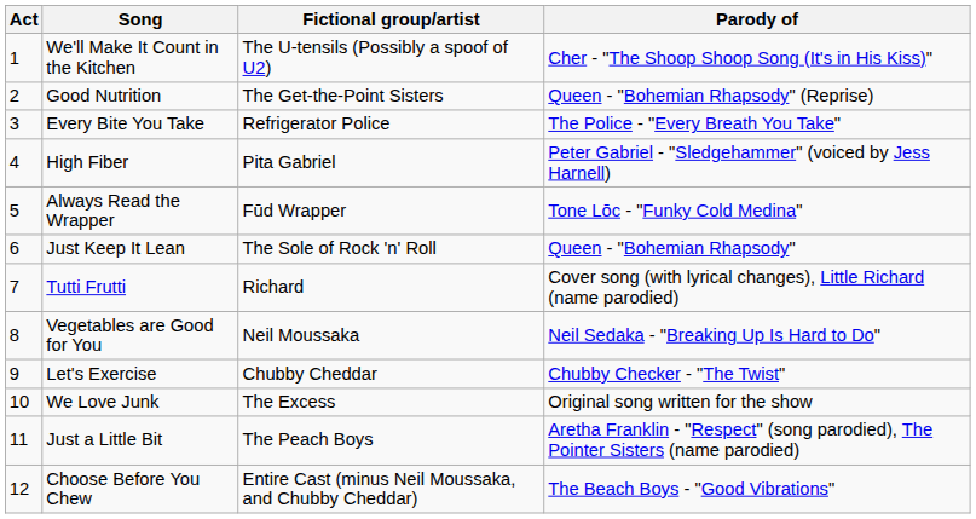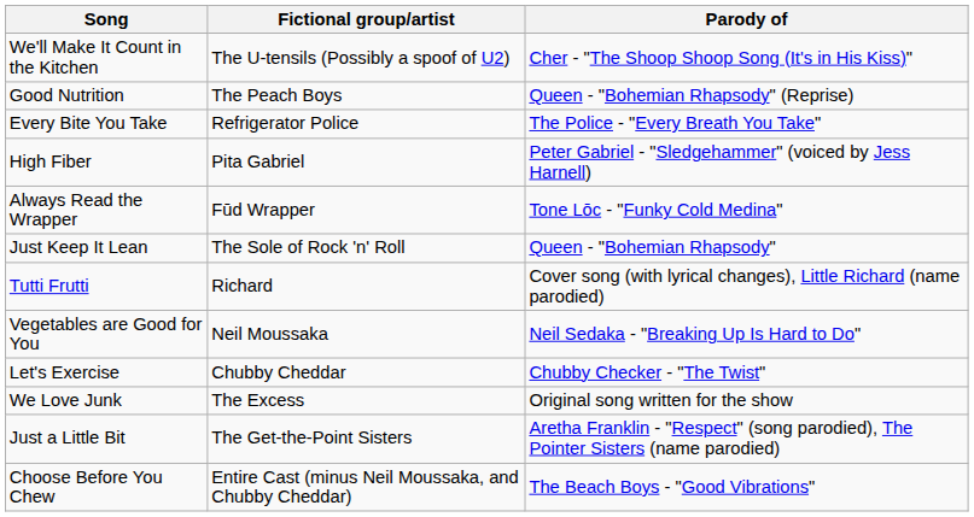 <table class="wikitable">
 <tr>
-<th>Act</th>
 <th>Song</th>
 <th>Fictional group/artist</th>
 <th>Parody of</th>
 </tr>
 <tr>
-<td>1</td>
 <td>We'll Make It Count in the Kitchen</td>
 <td>The U-tensils (Possibly a spoof of <a href='#'>U2</a>)</td>
 <td><a href='#'>Cher</a> - "<a href='#'>The Shoop Shoop Song (It's in His Kiss)</a>"</td>
 </tr>
 <tr>
-<td>2</td>
 <td>Good Nutrition</td>
-<td>The Get-the-Point Sisters</td>
+<td>The Peach Boys</td>
 <td><a href='#'>Queen</a> - "<a href='#'>Bohemian Rhapsody</a>" (Reprise)</td>
 </tr>
 <tr>
-<td>3</td>
 <td>Every Bite You Take</td>
 <td>Refrigerator Police</td>
 <td><a href='#'>The Police</a> - "<a href='#'>Every Breath You Take</a>"</td>
 </tr>
 <tr>
-<td>4</td>
 <td>High Fiber</td>
 <td>Pita Gabriel</td>
 <td><a href='#'>Peter Gabriel</a> - "<a href='#'>Sledgehammer</a>" (voiced by <a href='#'>Jess Harnell</a>)</td>
 </tr>
 <tr>
-<td>5</td>
 <td>Always Read the Wrapper</td>
 <td>Fūd Wrapper</td>
 <td><a href='#'>Tone Lōc</a> - "<a href='#'>Funky Cold Medina</a>"</td>
 </tr>
 <tr>
-<td>6</td>
 <td>Just Keep It Lean</td>
 <td>The Sole of Rock 'n' Roll</td>
 <td><a href='#'>Queen</a> - "<a href='#'>Bohemian Rhapsody</a>"</td>
 </tr>
 <tr>
-<td>7</td>
 <td><a href='#'>Tutti Frutti</a></td>
 <td>Richard</td>
 <td>Cover song (with lyrical changes), <a href='#'>Little Richard</a> (name parodied)</td>
 </tr>
 <tr>
-<td>8</td>
 <td>Vegetables are Good for You</td>
 <td>Neil Moussaka</td>
 <td><a href='#'>Neil Sedaka</a> - "<a href='#'>Breaking Up Is Hard to Do</a>"</td>
 </tr>
 <tr>
-<td>9</td>
 <td>Let's Exercise</td>
 <td>Chubby Cheddar</td>
 <td><a href='#'>Chubby Checker</a> - "<a href='#'>The Twist</a>"</td>
 </tr>
 <tr>
-<td>10</td>
 <td>We Love Junk</td>
 <td>The Excess</td>
 <td>Original song written for the show</td>
 </tr>
 <tr>
-<td>11</td>
 <td>Just a Little Bit</td>
-<td>The Peach Boys</td>
+<td>The Get-the-Point Sisters</td>
 <td><a href='#'>Aretha Franklin</a> - "<a href='#'>Respect</a>" (song parodied), <a href='#'>The Pointer Sisters</a> (name parodied)</td>
 </tr>
 <tr>
-<td>12</td>
 <td>Choose Before You Chew</td>
 <td>Entire Cast (minus Neil Moussaka, and Chubby Cheddar)</td>
 <td><a href='#'>The Beach Boys</a> - "<a href='#'>Good Vibrations</a>"</td>
 </tr>
 </table>
